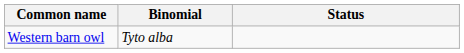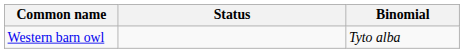 <table width=60% class="wikitable">
 <tr>
 <th width=15%>Common name</th>
+<th width=30%>Status</th>
 <th width=15%>Binomial</th>
-<th width=30%>Status</th>
 </tr>
 <tr>
 <td><a href='#'>Western barn owl</a></td>
+<td></td>
 <td><em>Tyto alba</em></td>
-<td></td>
 </tr>
 </table>
